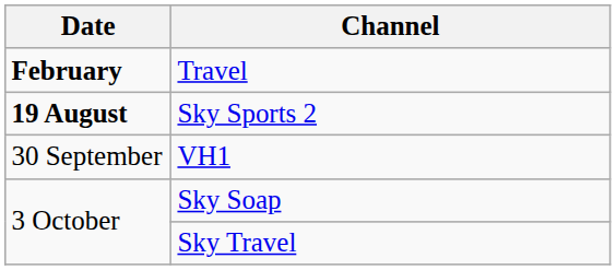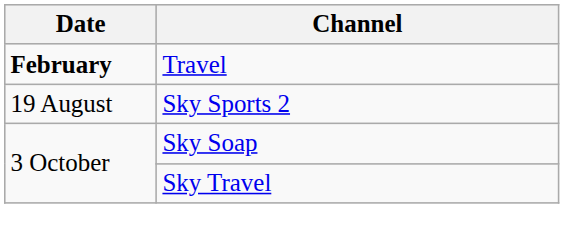 <table class="wikitable">
 <tr>
 <th width=90>Date</th>
 <th width=250>Channel</th>
 </tr>
 <tr>
 <td><strong>February</strong></td>
 <td><a href='#'>Travel</a></td>
 </tr>
 <tr>
-<td><strong>19 August</strong></td>
+<td>19 August</td>
 <td><a href='#'>Sky Sports 2</a></td>
-</tr>
-<tr>
-<td>30 September</td>
-<td><a href='#'>VH1</a></td>
 </tr>
 <tr>
 <td rowspan="2">3 October</td>
 <td><a href='#'>Sky Soap</a></td>
 </tr>
 <tr>
 <td><a href='#'>Sky Travel</a></td>
 </tr>
 </table>
